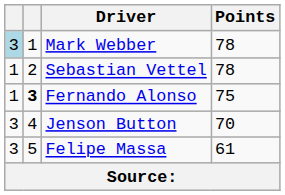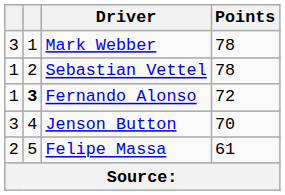 <table class="wikitable" style="font-size: 85%;">
 <tr>
 <th></th>
 <th></th>
 <th>Driver</th>
 <th>Points</th>
 </tr>
 <tr>
-<td style="background: lightblue;"> 3</td>
+<td> 3</td>
 <td align="center">1</td>
 <td> <a href='#'>Mark Webber</a></td>
 <td>78</td>
 </tr>
 <tr>
 <td> 1</td>
 <td align="center">2</td>
 <td> <a href='#'>Sebastian Vettel</a></td>
 <td>78</td>
 </tr>
 <tr>
 <td> 1</td>
 <td align="center"><strong>3</strong></td>
 <td> <a href='#'>Fernando Alonso</a></td>
-<td>75</td>
+<td>72</td>
 </tr>
 <tr>
 <td> 3</td>
 <td align="center">4</td>
 <td> <a href='#'>Jenson Button</a></td>
 <td>70</td>
 </tr>
 <tr>
-<td> 3</td>
+<td> 2</td>
 <td align="center">5</td>
 <td> <a href='#'>Felipe Massa</a></td>
 <td>61</td>
 </tr>
 <tr>
 <th colspan=4>Source:</th>
 </tr>
 </table>
